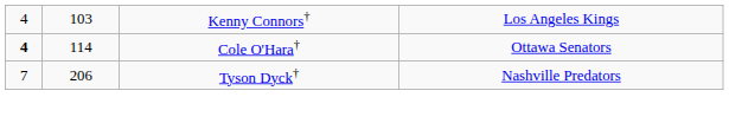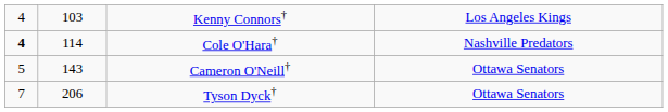 <table class="wikitable" width="60%">
 <tr align="center" bgcolor="">
 <td>4</td>
 <td>103</td>
 <td><a href='#'>Kenny Connors</a><sup>†</sup></td>
 <td><a href='#'>Los Angeles Kings</a></td>
 </tr>
 <tr align="center" bgcolor="">
 <td><strong>4</strong></td>
 <td>114</td>
 <td><a href='#'>Cole O'Hara</a><sup>†</sup></td>
+<td><a href='#'>Nashville Predators</a></td>
+</tr>
+<tr align="center" bgcolor="">
+<td>5</td>
+<td>143</td>
+<td><a href='#'>Cameron O'Neill</a><sup>†</sup></td>
 <td><a href='#'>Ottawa Senators</a></td>
 </tr>
 <tr align="center" bgcolor="">
 <td>7</td>
 <td>206</td>
 <td><a href='#'>Tyson Dyck</a><sup>†</sup></td>
-<td><a href='#'>Nashville Predators</a></td>
+<td><a href='#'>Ottawa Senators</a></td>
 </tr>
 </table>
